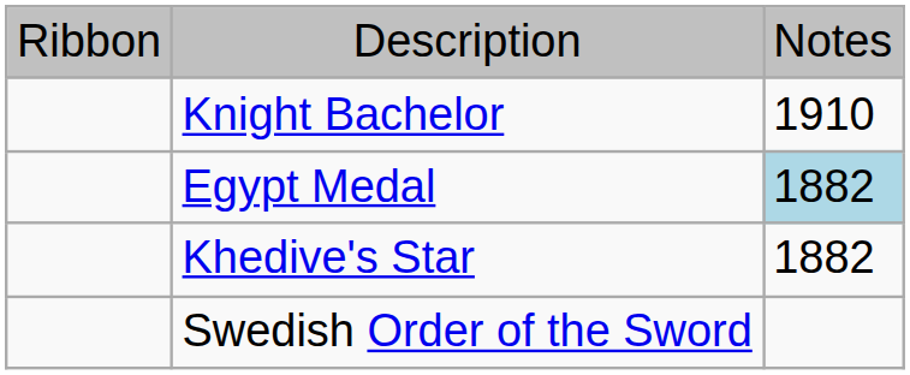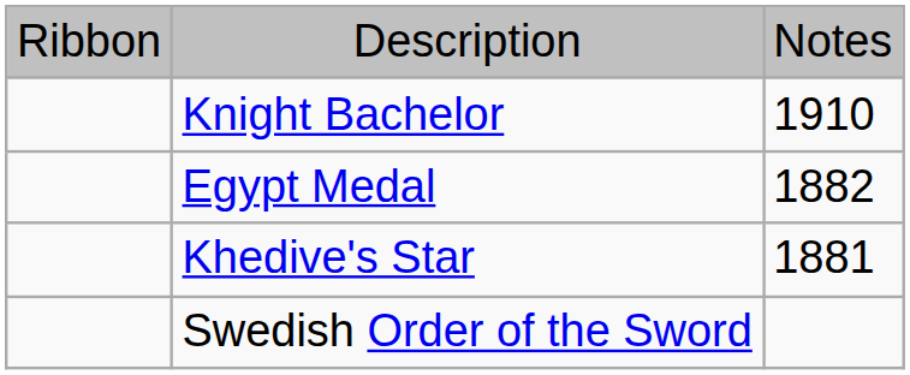 <table class="wikitable">
 <tr bgcolor="silver" align="center">
 <td>Ribbon</td>
 <td>Description</td>
 <td>Notes</td>
 </tr>
 <tr>
 <td></td>
 <td><a href='#'>Knight Bachelor</a></td>
 <td>1910</td>
 </tr>
 <tr>
 <td></td>
 <td><a href='#'>Egypt Medal</a></td>
-<td style="background: lightblue;">1882</td>
+<td>1882</td>
 </tr>
 <tr>
 <td></td>
 <td><a href='#'>Khedive's Star</a></td>
-<td>1882</td>
+<td>1881</td>
 </tr>
 <tr>
 <td></td>
 <td>Swedish <a href='#'>Order of the Sword</a></td>
 </tr>
 </table>
